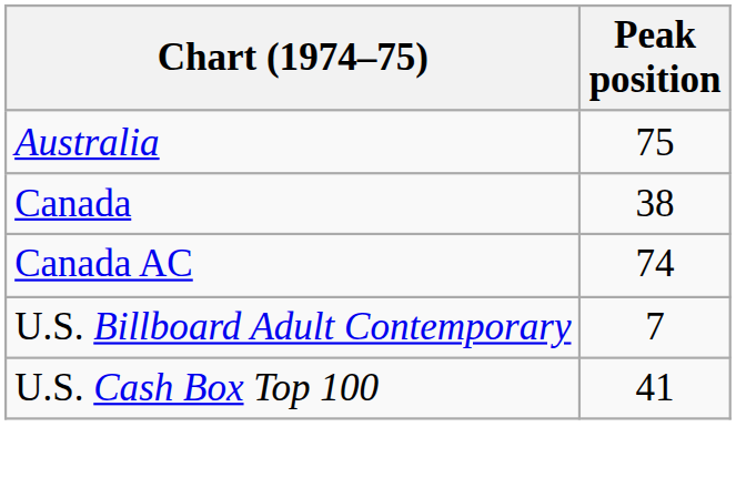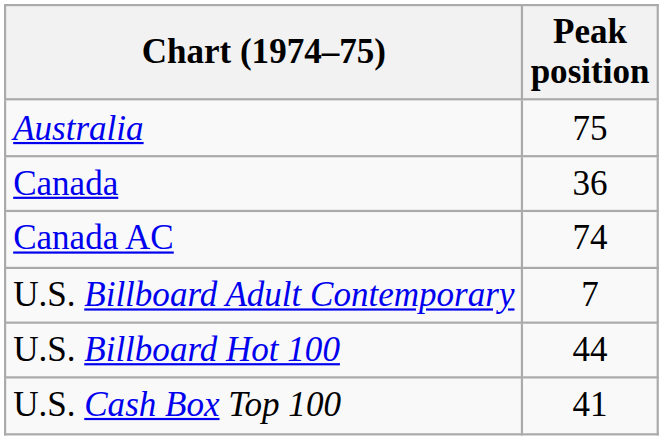 <table class="wikitable sortable">
 <tr>
 <th align="left">Chart (1974–75)</th>
 <th align="left">Peak<br>position</th>
 </tr>
 <tr>
 <td align="left"><em><a href='#'>Australia</a></em></td>
 <td style="text-align:center;">75</td>
 </tr>
 <tr>
 <td align="left"><a href='#'>Canada</a></td>
-<td style="text-align:center;">38 </td>
+<td style="text-align:center;">36 </td>
 </tr>
 <tr>
 <td align="left"><a href='#'>Canada AC</a></td>
 <td style="text-align:center;">74 </td>
 </tr>
 <tr>
 <td align="left">U.S. <em><a href='#'>Billboard Adult Contemporary</a></em></td>
 <td style="text-align:center;">7 </td>
 </tr>
 <tr>
+<td align="left">U.S. <em><a href='#'>Billboard Hot 100</a></em></td>
+<td style="text-align:center;">44 </td>
+</tr>
+<tr>
 <td align="left">U.S. <em><a href='#'>Cash Box</a> Top 100</em></td>
 <td style="text-align:center;">41</td>
 </tr>
 </table>
